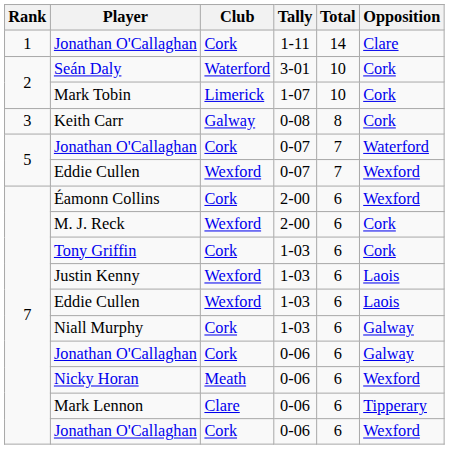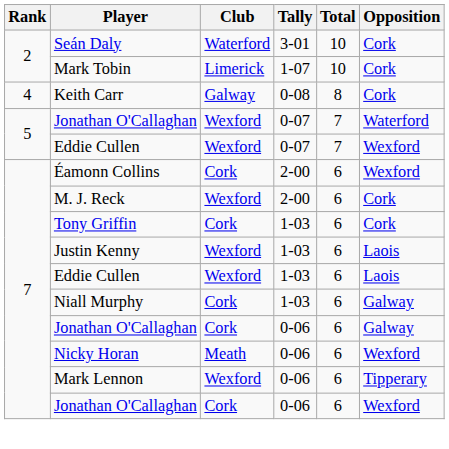 <table class="wikitable">
 <tr>
 <th>Rank</th>
 <th>Player</th>
 <th>Club</th>
 <th>Tally</th>
 <th>Total</th>
 <th>Opposition</th>
-</tr>
-<tr>
-<td rowspan=1 align=center>1</td>
-<td><a href='#'>Jonathan O'Callaghan</a></td>
-<td><a href='#'>Cork</a></td>
-<td align=center>1-11</td>
-<td align=center>14</td>
-<td><a href='#'>Clare</a></td>
 </tr>
 <tr>
 <td rowspan=2 align=center>2</td>
 <td><a href='#'>Seán Daly</a></td>
 <td><a href='#'>Waterford</a></td>
 <td align=center>3-01</td>
 <td align=center>10</td>
 <td><a href='#'>Cork</a></td>
 </tr>
 <tr>
 <td>Mark Tobin</td>
 <td><a href='#'>Limerick</a></td>
 <td align=center>1-07</td>
 <td align=center>10</td>
 <td><a href='#'>Cork</a></td>
 </tr>
 <tr>
-<td rowspan=1 align=center>3</td>
+<td rowspan=1 align=center>4</td>
 <td>Keith Carr</td>
 <td><a href='#'>Galway</a></td>
 <td align=center>0-08</td>
 <td align=center>8</td>
 <td><a href='#'>Cork</a></td>
 </tr>
 <tr>
 <td rowspan=2 align=center>5</td>
 <td><a href='#'>Jonathan O'Callaghan</a></td>
-<td><a href='#'>Cork</a></td>
+<td><a href='#'>Wexford</a></td>
 <td align=center>0-07</td>
 <td align=center>7</td>
 <td><a href='#'>Waterford</a></td>
 </tr>
 <tr>
 <td>Eddie Cullen</td>
 <td><a href='#'>Wexford</a></td>
 <td align=center>0-07</td>
 <td align=center>7</td>
 <td><a href='#'>Wexford</a></td>
 </tr>
 <tr>
 <td rowspan=10 align=center>7</td>
 <td>Éamonn Collins</td>
 <td><a href='#'>Cork</a></td>
 <td align=center>2-00</td>
 <td align=center>6</td>
 <td><a href='#'>Wexford</a></td>
 </tr>
 <tr>
 <td>M. J. Reck</td>
 <td><a href='#'>Wexford</a></td>
 <td align=center>2-00</td>
 <td align=center>6</td>
 <td><a href='#'>Cork</a></td>
 </tr>
 <tr>
 <td><a href='#'>Tony Griffin</a></td>
 <td><a href='#'>Cork</a></td>
 <td align=center>1-03</td>
 <td align=center>6</td>
 <td><a href='#'>Cork</a></td>
 </tr>
 <tr>
 <td>Justin Kenny</td>
 <td><a href='#'>Wexford</a></td>
 <td align=center>1-03</td>
 <td align=center>6</td>
 <td><a href='#'>Laois</a></td>
 </tr>
 <tr>
 <td>Eddie Cullen</td>
 <td><a href='#'>Wexford</a></td>
 <td align=center>1-03</td>
 <td align=center>6</td>
 <td><a href='#'>Laois</a></td>
 </tr>
 <tr>
 <td>Niall Murphy</td>
 <td><a href='#'>Cork</a></td>
 <td align=center>1-03</td>
 <td align=center>6</td>
 <td><a href='#'>Galway</a></td>
 </tr>
 <tr>
 <td><a href='#'>Jonathan O'Callaghan</a></td>
 <td><a href='#'>Cork</a></td>
 <td align=center>0-06</td>
 <td align=center>6</td>
 <td><a href='#'>Galway</a></td>
 </tr>
 <tr>
 <td><a href='#'>Nicky Horan</a></td>
 <td><a href='#'>Meath</a></td>
 <td align=center>0-06</td>
 <td align=center>6</td>
 <td><a href='#'>Wexford</a></td>
 </tr>
 <tr>
 <td>Mark Lennon</td>
-<td><a href='#'>Clare</a></td>
+<td><a href='#'>Wexford</a></td>
 <td align=center>0-06</td>
 <td align=center>6</td>
 <td><a href='#'>Tipperary</a></td>
 </tr>
 <tr>
 <td><a href='#'>Jonathan O'Callaghan</a></td>
 <td><a href='#'>Cork</a></td>
 <td align=center>0-06</td>
 <td align=center>6</td>
 <td><a href='#'>Wexford</a></td>
 </tr>
 </table>
